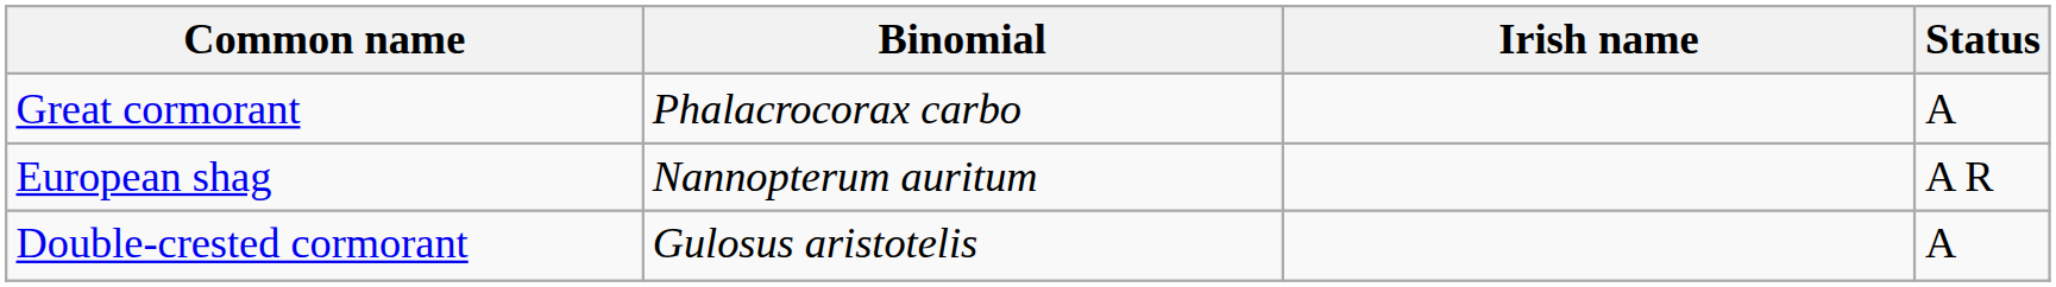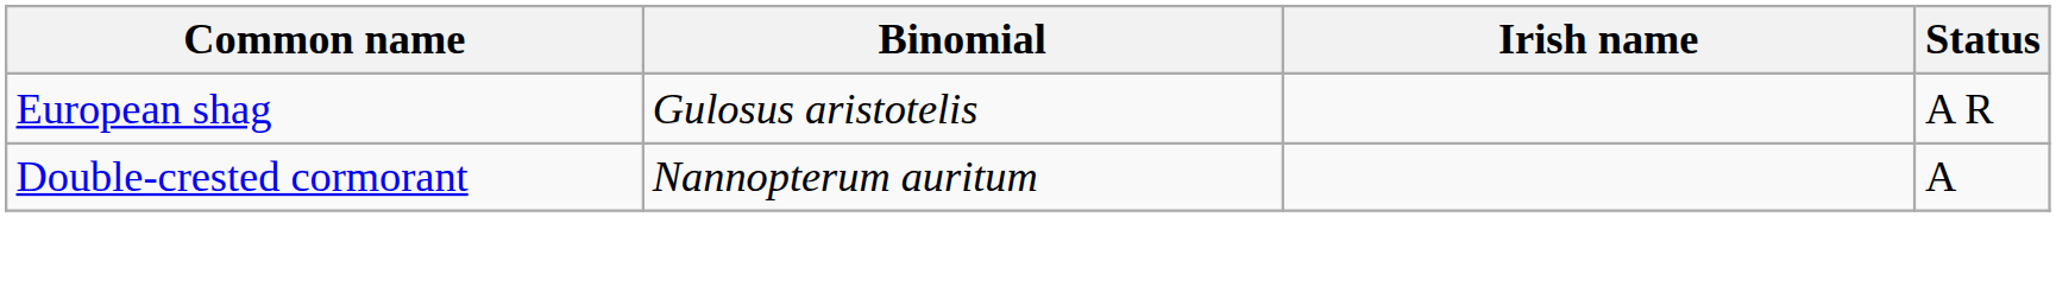 <table width=60% class="wikitable">
 <tr>
 <th width=32%>Common name</th>
 <th width=32%>Binomial</th>
 <th width=32%>Irish name</th>
 <th width=4%>Status</th>
 </tr>
 <tr>
-<td><a href='#'>Great cormorant</a></td>
-<td><em>Phalacrocorax carbo</em></td>
-<td></td>
-<td>A</td>
-</tr>
-<tr>
 <td><a href='#'>European shag</a></td>
-<td><em>Nannopterum auritum</em></td>
+<td><em>Gulosus aristotelis</em></td>
 <td></td>
 <td>A R</td>
 </tr>
 <tr>
 <td><a href='#'>Double-crested cormorant</a></td>
-<td><em>Gulosus aristotelis</em></td>
+<td><em>Nannopterum auritum</em></td>
 <td></td>
 <td>A</td>
 </tr>
 </table>
